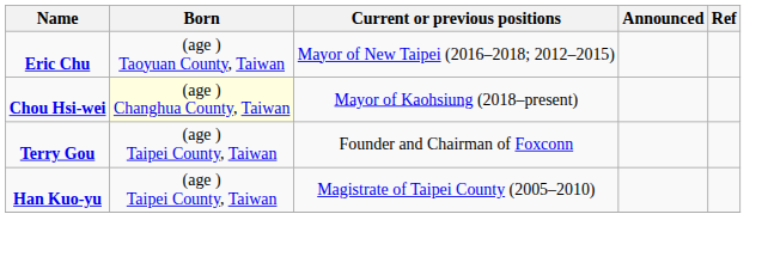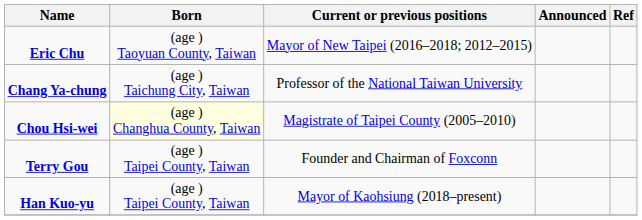 <table class="wikitable sortable" style="text-align:center">
 <tr>
 <th>Name</th>
 <th>Born</th>
 <th>Current or previous positions</th>
 <th>Announced</th>
 <th class="unsortable">Ref</th>
 </tr>
 <tr>
 <td><br><strong><a href='#'>Eric Chu</a></strong></td>
 <td> (age )<br><a href='#'>Taoyuan County</a>, <a href='#'>Taiwan</a></td>
 <td><a href='#'>Mayor of New Taipei</a> (2016–2018; 2012–2015)</td>
 <td></td>
 <td></td>
 </tr>
 <tr>
+<td><br><strong><a href='#'>Chang Ya-chung</a></strong></td>
+<td> (age )<br><a href='#'>Taichung City</a>, <a href='#'>Taiwan</a></td>
+<td>Professor of the <a href='#'>National Taiwan University</a></td>
+<td></td>
+<td></td>
+</tr>
+<tr>
 <td><br><strong><a href='#'>Chou Hsi-wei</a></strong></td>
 <td style="background: lightyellow;"> (age )<br><a href='#'>Changhua County</a>, <a href='#'>Taiwan</a></td>
-<td><a href='#'>Mayor of Kaohsiung</a> (2018–present)</td>
+<td><a href='#'>Magistrate of Taipei County</a> (2005–2010)</td>
 <td></td>
 <td></td>
 </tr>
 <tr>
 <td><br><strong><a href='#'>Terry Gou</a></strong></td>
 <td> (age )<br><a href='#'>Taipei County</a>, <a href='#'>Taiwan</a></td>
 <td>Founder and Chairman of <a href='#'>Foxconn</a></td>
 <td></td>
 <td></td>
 </tr>
 <tr>
 <td><br><strong><a href='#'>Han Kuo-yu</a></strong></td>
 <td> (age )<br><a href='#'>Taipei County</a>, <a href='#'>Taiwan</a></td>
-<td><a href='#'>Magistrate of Taipei County</a> (2005–2010)</td>
+<td><a href='#'>Mayor of Kaohsiung</a> (2018–present)</td>
 <td></td>
 <td></td>
 </tr>
 <tr>
 </tr>
 </table>
